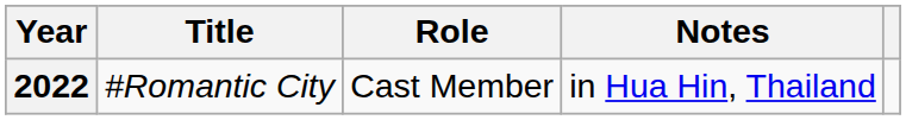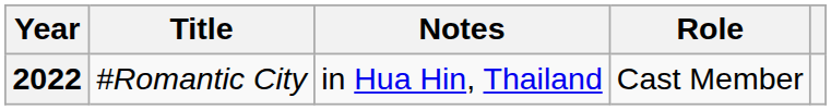 <table class="wikitable  plainrowheaders">
 <tr>
 <th scope="col">Year</th>
 <th scope="col">Title</th>
+<th>Notes</th>
 <th scope="col">Role</th>
-<th>Notes</th>
 <th scope="col" class="unsortable"></th>
 </tr>
 <tr>
 <th scope="row">2022</th>
 <td><em>#Romantic City</em></td>
+<td>in <a href='#'>Hua Hin</a>, <a href='#'>Thailand</a></td>
 <td>Cast Member</td>
-<td>in <a href='#'>Hua Hin</a>, <a href='#'>Thailand</a></td>
 <td></td>
 </tr>
 </table>
